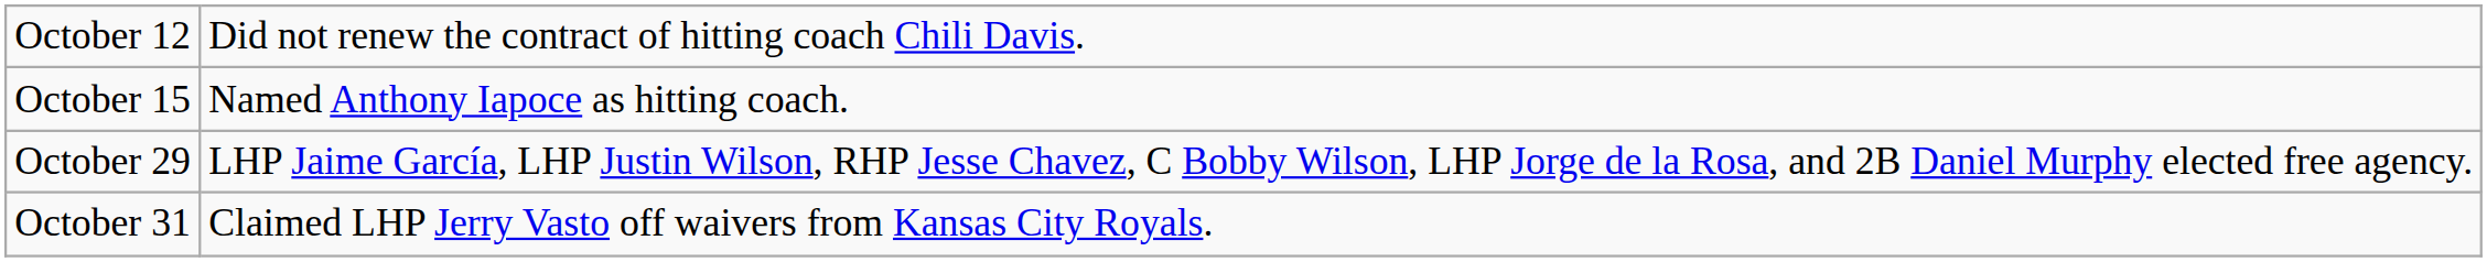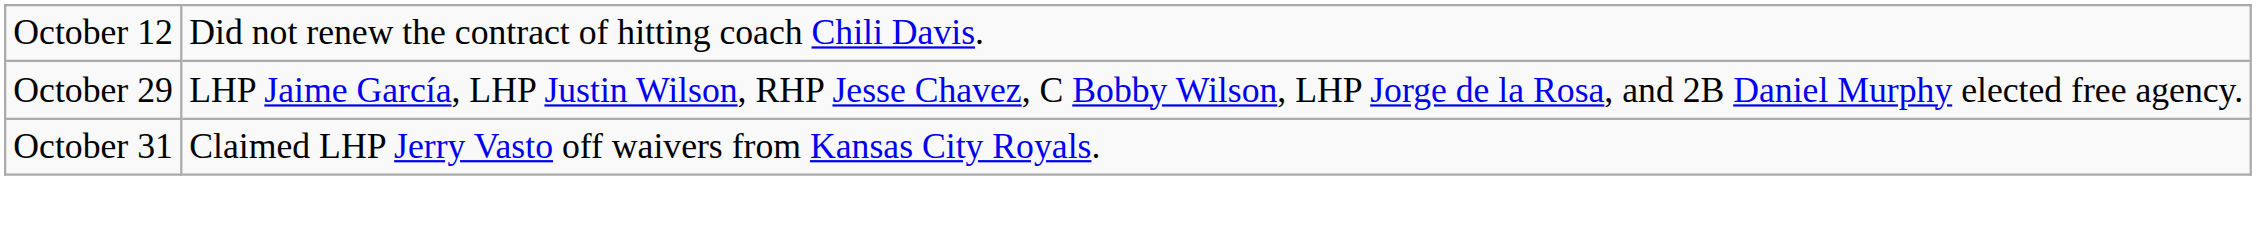 <table class="wikitable">
 <tr>
 <td>October 12</td>
 <td>Did not renew the contract of hitting coach <a href='#'>Chili Davis</a>.</td>
-</tr>
-<tr>
-<td>October 15</td>
-<td>Named <a href='#'>Anthony Iapoce</a> as hitting coach.</td>
 </tr>
 <tr>
 <td>October 29</td>
 <td>LHP <a href='#'>Jaime García</a>, LHP <a href='#'>Justin Wilson</a>, RHP <a href='#'>Jesse Chavez</a>, C <a href='#'>Bobby Wilson</a>, LHP <a href='#'>Jorge de la Rosa</a>, and 2B <a href='#'>Daniel Murphy</a> elected free agency.</td>
 </tr>
 <tr>
 <td>October 31</td>
 <td>Claimed LHP <a href='#'>Jerry Vasto</a> off waivers from <a href='#'>Kansas City Royals</a>.</td>
 </tr>
 </table>
